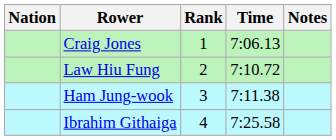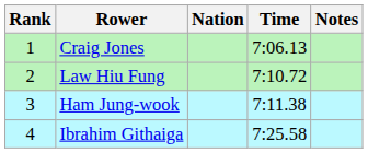 <table class="wikitable sortable" style="text-align:center">
 <tr>
+<th>Rank</th>
+<th>Rower</th>
 <th>Nation</th>
-<th>Rower</th>
-<th>Rank</th>
 <th>Time</th>
 <th>Notes</th>
 </tr>
 <tr bgcolor=bbf3bb>
+<td>1</td>
+<td align=left><a href='#'>Craig Jones</a></td>
 <td align=left></td>
-<td align=left><a href='#'>Craig Jones</a></td>
-<td>1</td>
 <td>7:06.13</td>
 <td></td>
 </tr>
 <tr bgcolor=bbf3bb>
+<td>2</td>
+<td align=left><a href='#'>Law Hiu Fung</a></td>
 <td align=left></td>
-<td align=left><a href='#'>Law Hiu Fung</a></td>
-<td>2</td>
 <td>7:10.72</td>
 <td></td>
 </tr>
 <tr bgcolor=bbf9ff>
+<td>3</td>
+<td align=left><a href='#'>Ham Jung-wook</a></td>
 <td align=left></td>
-<td align=left><a href='#'>Ham Jung-wook</a></td>
-<td>3</td>
 <td>7:11.38</td>
 <td></td>
 </tr>
 <tr bgcolor=bbf9ff>
+<td>4</td>
+<td align=left><a href='#'>Ibrahim Githaiga</a></td>
 <td align=left></td>
-<td align=left><a href='#'>Ibrahim Githaiga</a></td>
-<td>4</td>
 <td>7:25.58</td>
 <td></td>
 </tr>
 </table>
